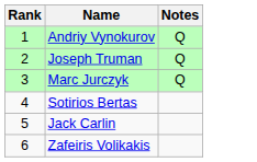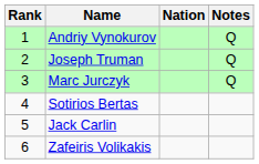 <table class="wikitable sortable" style="text-align:center">
 <tr>
 <th>Rank</th>
 <th>Name</th>
+<th>Nation</th>
 <th>Notes</th>
 </tr>
 <tr bgcolor=bbffbb>
 <td>1</td>
 <td align=left><a href='#'>Andriy Vynokurov</a></td>
+<td align=left></td>
 <td>Q</td>
 </tr>
 <tr bgcolor=bbffbb>
 <td>2</td>
 <td align=left><a href='#'>Joseph Truman</a></td>
+<td align=left></td>
 <td>Q</td>
 </tr>
 <tr bgcolor=bbffbb>
 <td>3</td>
 <td align=left><a href='#'>Marc Jurczyk</a></td>
+<td align=left></td>
 <td>Q</td>
 </tr>
 <tr>
 <td>4</td>
 <td align=left><a href='#'>Sotirios Bertas</a></td>
+<td align=left></td>
 <td></td>
 </tr>
 <tr>
 <td>5</td>
 <td align=left><a href='#'>Jack Carlin</a></td>
+<td align=left></td>
 <td></td>
 </tr>
 <tr>
 <td>6</td>
 <td align=left><a href='#'>Zafeiris Volikakis</a></td>
+<td align=left></td>
 <td></td>
 </tr>
 </table>
